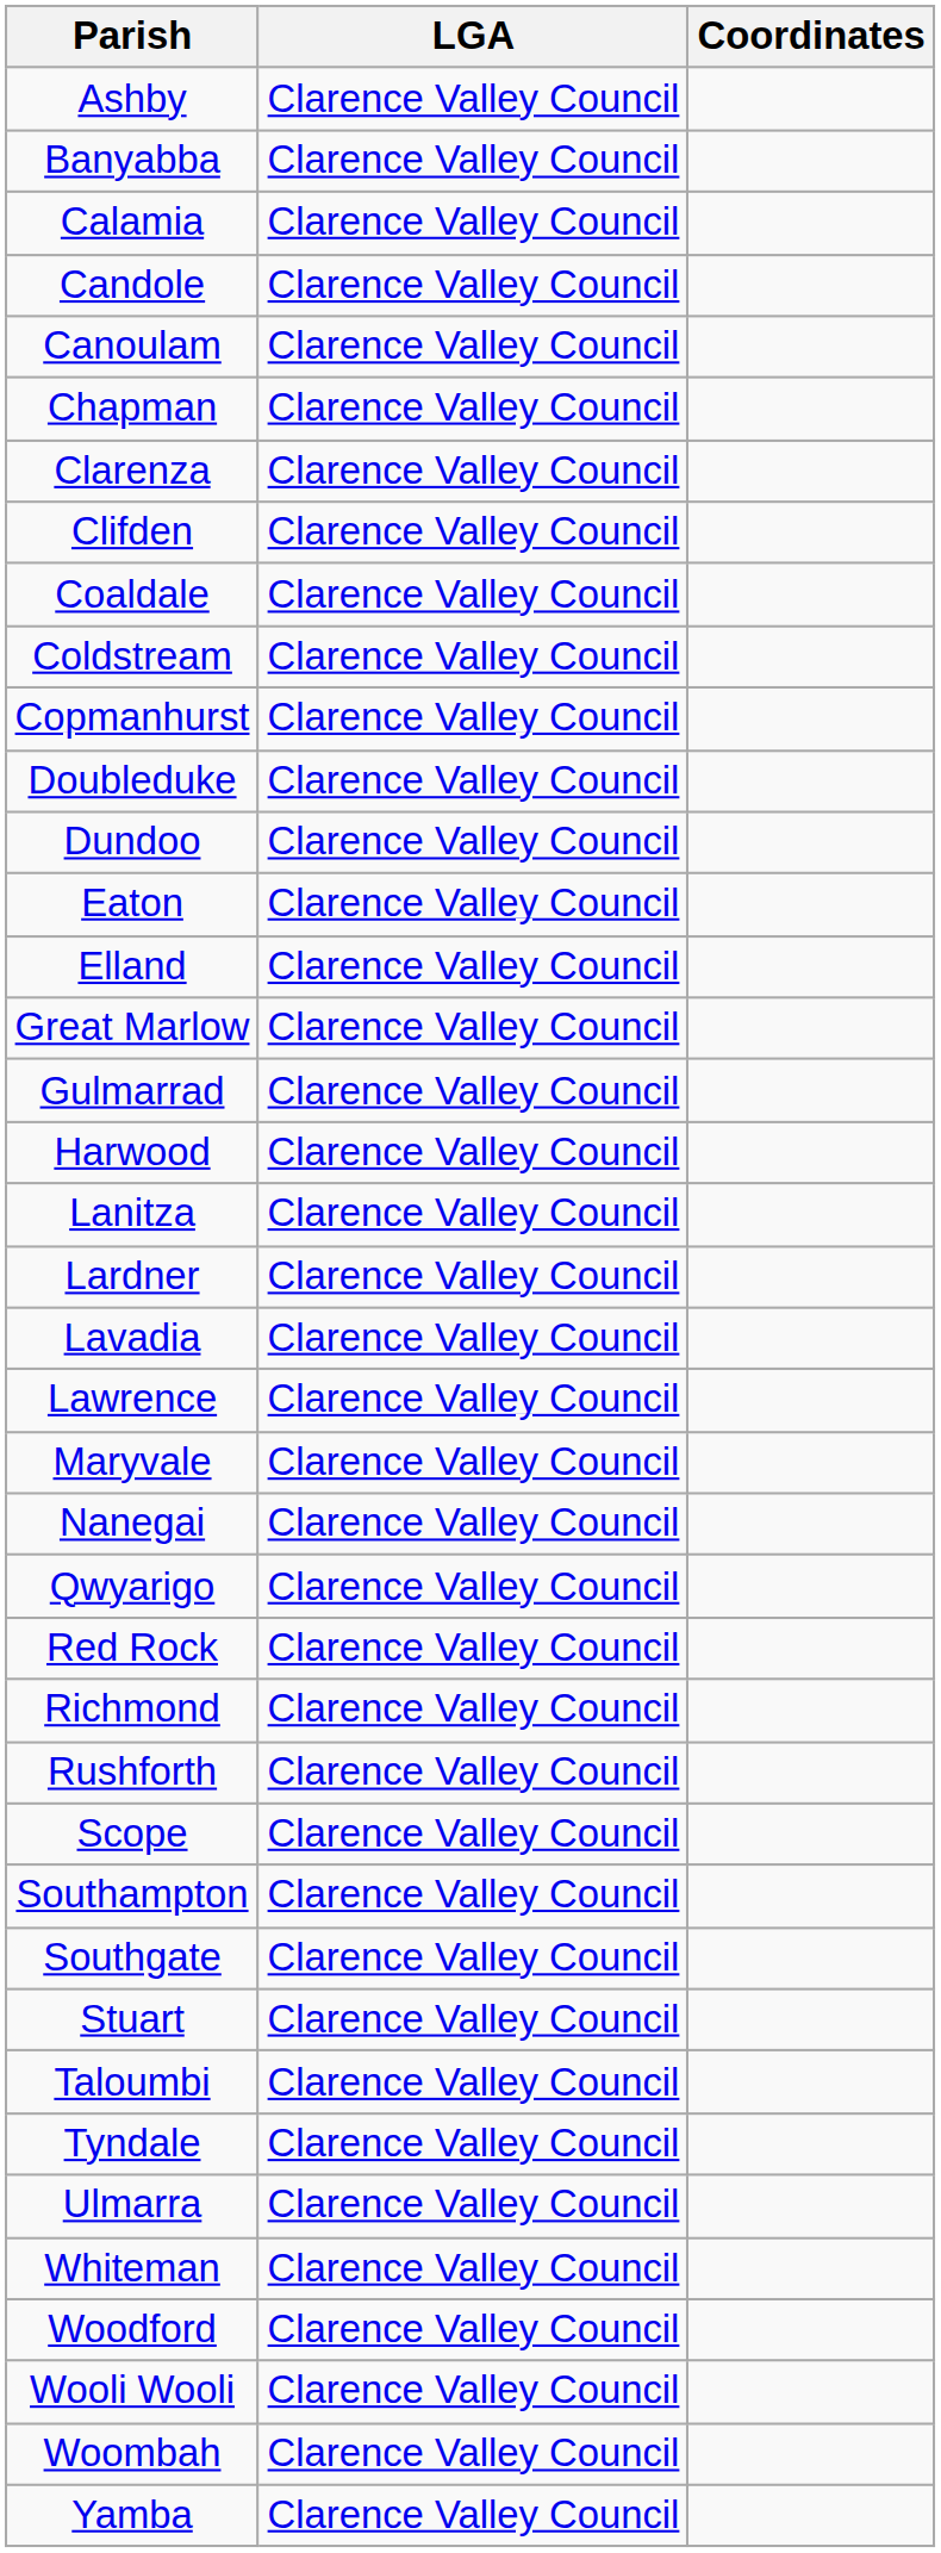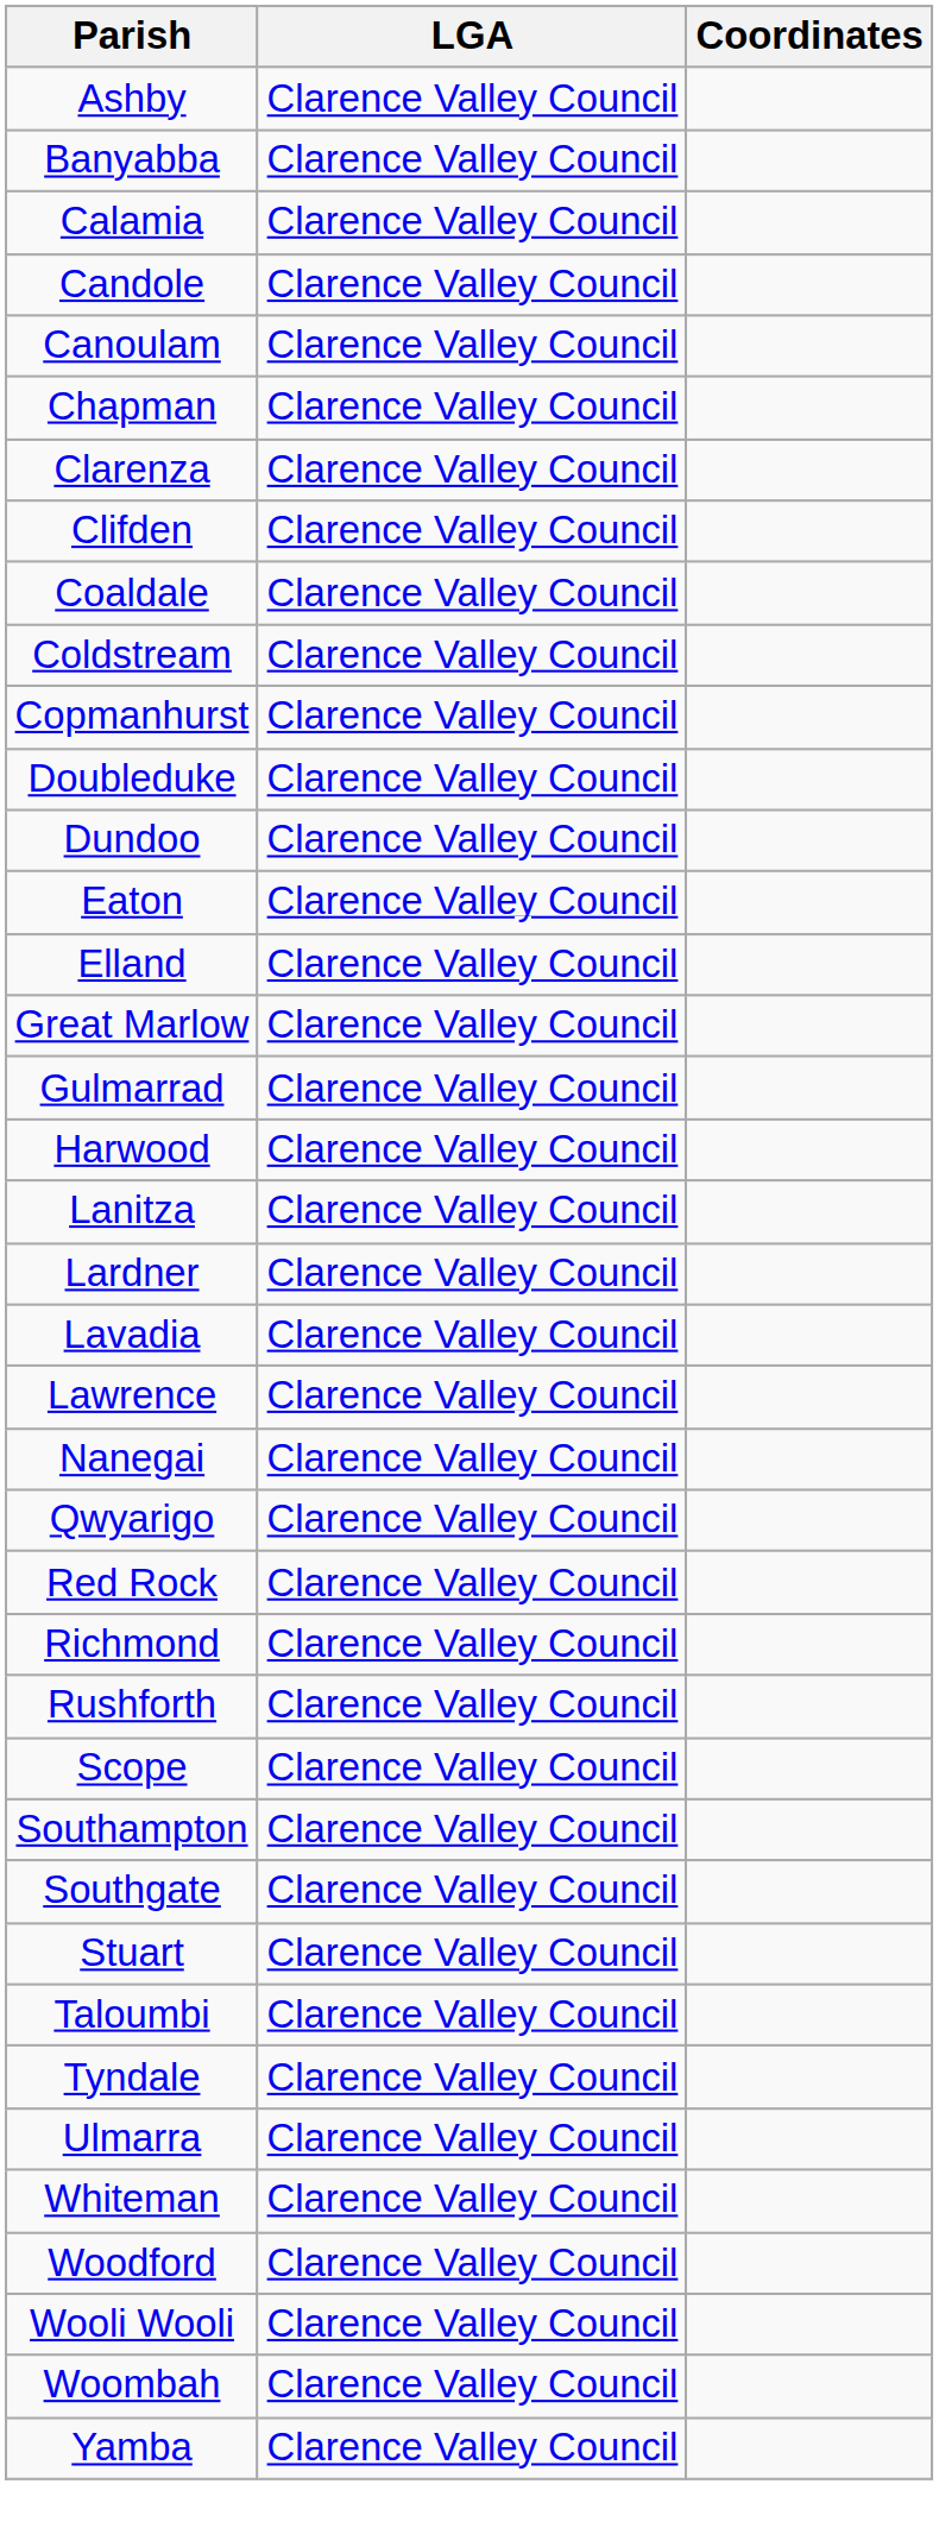 <table class="wikitable" style="text-align:center">
 <tr>
 <th>Parish</th>
 <th>LGA</th>
 <th>Coordinates</th>
 </tr>
 <tr>
 <td><a href='#'>Ashby</a></td>
 <td><a href='#'>Clarence Valley Council</a></td>
 <td></td>
 </tr>
 <tr>
 <td><a href='#'>Banyabba</a></td>
 <td><a href='#'>Clarence Valley Council</a></td>
 <td></td>
 </tr>
 <tr>
 <td><a href='#'>Calamia</a></td>
 <td><a href='#'>Clarence Valley Council</a></td>
 <td></td>
 </tr>
 <tr>
 <td><a href='#'>Candole</a></td>
 <td><a href='#'>Clarence Valley Council</a></td>
 <td></td>
 </tr>
 <tr>
 <td><a href='#'>Canoulam</a></td>
 <td><a href='#'>Clarence Valley Council</a></td>
 <td></td>
 </tr>
 <tr>
 <td><a href='#'>Chapman</a></td>
 <td><a href='#'>Clarence Valley Council</a></td>
 <td></td>
 </tr>
 <tr>
 <td><a href='#'>Clarenza</a></td>
 <td><a href='#'>Clarence Valley Council</a></td>
 <td></td>
 </tr>
 <tr>
 <td><a href='#'>Clifden</a></td>
 <td><a href='#'>Clarence Valley Council</a></td>
 <td></td>
 </tr>
 <tr>
 <td><a href='#'>Coaldale</a></td>
 <td><a href='#'>Clarence Valley Council</a></td>
 <td></td>
 </tr>
 <tr>
 <td><a href='#'>Coldstream</a></td>
 <td><a href='#'>Clarence Valley Council</a></td>
 <td></td>
 </tr>
 <tr>
 <td><a href='#'>Copmanhurst</a></td>
 <td><a href='#'>Clarence Valley Council</a></td>
 <td></td>
 </tr>
 <tr>
 <td><a href='#'>Doubleduke</a></td>
 <td><a href='#'>Clarence Valley Council</a></td>
 <td></td>
 </tr>
 <tr>
 <td><a href='#'>Dundoo</a></td>
 <td><a href='#'>Clarence Valley Council</a></td>
 <td></td>
 </tr>
 <tr>
 <td><a href='#'>Eaton</a></td>
 <td><a href='#'>Clarence Valley Council</a></td>
 <td></td>
 </tr>
 <tr>
 <td><a href='#'>Elland</a></td>
 <td><a href='#'>Clarence Valley Council</a></td>
 <td></td>
 </tr>
 <tr>
 <td><a href='#'>Great Marlow</a></td>
 <td><a href='#'>Clarence Valley Council</a></td>
 <td></td>
 </tr>
 <tr>
 <td><a href='#'>Gulmarrad</a></td>
 <td><a href='#'>Clarence Valley Council</a></td>
 <td></td>
 </tr>
 <tr>
 <td><a href='#'>Harwood</a></td>
 <td><a href='#'>Clarence Valley Council</a></td>
 <td></td>
 </tr>
 <tr>
 <td><a href='#'>Lanitza</a></td>
 <td><a href='#'>Clarence Valley Council</a></td>
 <td></td>
 </tr>
 <tr>
 <td><a href='#'>Lardner</a></td>
 <td><a href='#'>Clarence Valley Council</a></td>
 <td></td>
 </tr>
 <tr>
 <td><a href='#'>Lavadia</a></td>
 <td><a href='#'>Clarence Valley Council</a></td>
 <td></td>
 </tr>
 <tr>
 <td><a href='#'>Lawrence</a></td>
 <td><a href='#'>Clarence Valley Council</a></td>
 <td></td>
 </tr>
 <tr>
-<td><a href='#'>Maryvale</a></td>
-<td><a href='#'>Clarence Valley Council</a></td>
-<td></td>
-</tr>
-<tr>
 <td><a href='#'>Nanegai</a></td>
 <td><a href='#'>Clarence Valley Council</a></td>
 <td></td>
 </tr>
 <tr>
 <td><a href='#'>Qwyarigo</a></td>
 <td><a href='#'>Clarence Valley Council</a></td>
 <td></td>
 </tr>
 <tr>
 <td><a href='#'>Red Rock</a></td>
 <td><a href='#'>Clarence Valley Council</a></td>
 <td></td>
 </tr>
 <tr>
 <td><a href='#'>Richmond</a></td>
 <td><a href='#'>Clarence Valley Council</a></td>
 <td></td>
 </tr>
 <tr>
 <td><a href='#'>Rushforth</a></td>
 <td><a href='#'>Clarence Valley Council</a></td>
 <td></td>
 </tr>
 <tr>
 <td><a href='#'>Scope</a></td>
 <td><a href='#'>Clarence Valley Council</a></td>
 <td></td>
 </tr>
 <tr>
 <td><a href='#'>Southampton</a></td>
 <td><a href='#'>Clarence Valley Council</a></td>
 <td></td>
 </tr>
 <tr>
 <td><a href='#'>Southgate</a></td>
 <td><a href='#'>Clarence Valley Council</a></td>
 <td></td>
 </tr>
 <tr>
 <td><a href='#'>Stuart</a></td>
 <td><a href='#'>Clarence Valley Council</a></td>
 <td></td>
 </tr>
 <tr>
 <td><a href='#'>Taloumbi</a></td>
 <td><a href='#'>Clarence Valley Council</a></td>
 <td></td>
 </tr>
 <tr>
 <td><a href='#'>Tyndale</a></td>
 <td><a href='#'>Clarence Valley Council</a></td>
 <td></td>
 </tr>
 <tr>
 <td><a href='#'>Ulmarra</a></td>
 <td><a href='#'>Clarence Valley Council</a></td>
 <td></td>
 </tr>
 <tr>
 <td><a href='#'>Whiteman</a></td>
 <td><a href='#'>Clarence Valley Council</a></td>
 <td></td>
 </tr>
 <tr>
 <td><a href='#'>Woodford</a></td>
 <td><a href='#'>Clarence Valley Council</a></td>
 <td></td>
 </tr>
 <tr>
 <td><a href='#'>Wooli Wooli</a></td>
 <td><a href='#'>Clarence Valley Council</a></td>
 <td></td>
 </tr>
 <tr>
 <td><a href='#'>Woombah</a></td>
 <td><a href='#'>Clarence Valley Council</a></td>
 <td></td>
 </tr>
 <tr>
 <td><a href='#'>Yamba</a></td>
 <td><a href='#'>Clarence Valley Council</a></td>
 <td></td>
 </tr>
 </table>
